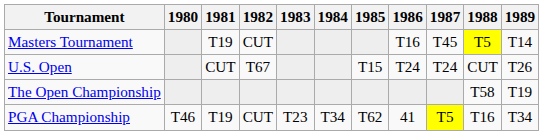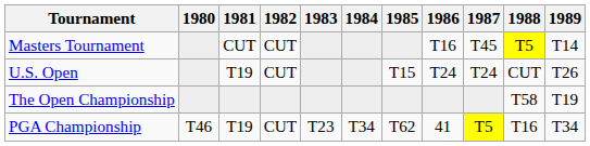 <table class="wikitable" style="font-size:95%;text-align:center;">
 <tr>
 <th>Tournament</th>
 <th>1980</th>
 <th>1981</th>
 <th>1982</th>
 <th>1983</th>
 <th>1984</th>
 <th>1985</th>
 <th>1986</th>
 <th>1987</th>
 <th>1988</th>
 <th>1989</th>
 </tr>
 <tr>
 <td align=left><a href='#'>Masters Tournament</a></td>
 <td style="background:#eeeeee;"></td>
-<td>T19</td>
+<td>CUT</td>
 <td>CUT</td>
 <td style="background:#eeeeee;"></td>
 <td style="background:#eeeeee;"></td>
 <td style="background:#eeeeee;"></td>
 <td>T16</td>
 <td>T45</td>
 <td style="background:yellow;">T5</td>
 <td>T14</td>
 </tr>
 <tr>
 <td align=left><a href='#'>U.S. Open</a></td>
 <td style="background:#eeeeee;"></td>
+<td>T19</td>
 <td>CUT</td>
-<td>T67</td>
 <td style="background:#eeeeee;"></td>
 <td style="background:#eeeeee;"></td>
 <td>T15</td>
 <td>T24</td>
 <td>T24</td>
 <td>CUT</td>
 <td>T26</td>
 </tr>
 <tr>
 <td align=left><a href='#'>The Open Championship</a></td>
 <td style="background:#eeeeee;"></td>
 <td style="background:#eeeeee;"></td>
 <td style="background:#eeeeee;"></td>
 <td style="background:#eeeeee;"></td>
 <td style="background:#eeeeee;"></td>
 <td style="background:#eeeeee;"></td>
 <td style="background:#eeeeee;"></td>
 <td style="background:#eeeeee;"></td>
 <td>T58</td>
 <td>T19</td>
 </tr>
 <tr>
 <td align=left><a href='#'>PGA Championship</a></td>
 <td>T46</td>
 <td>T19</td>
 <td>CUT</td>
 <td>T23</td>
 <td>T34</td>
 <td>T62</td>
 <td>41</td>
 <td style="background:yellow;">T5</td>
 <td>T16</td>
 <td>T34</td>
 </tr>
 </table>
